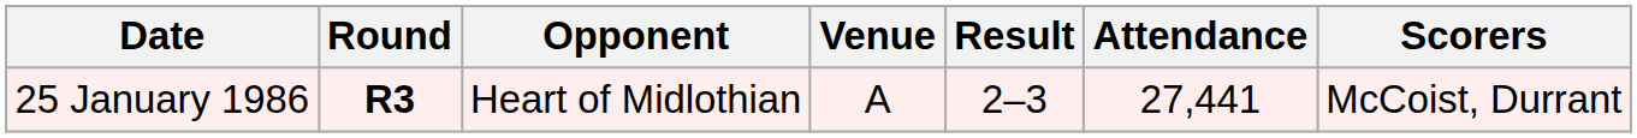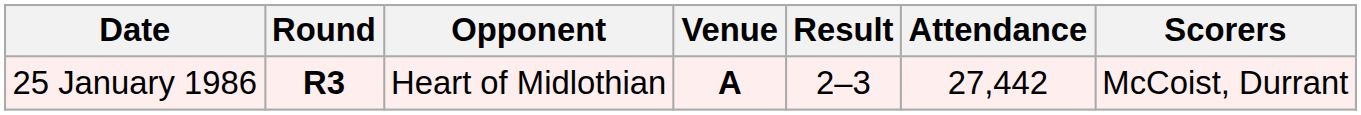 <table class="wikitable sortable" style="font-size:100%; text-align:center">
 <tr>
 <th>Date</th>
 <th>Round</th>
 <th>Opponent</th>
 <th>Venue</th>
 <th>Result</th>
 <th>Attendance</th>
 <th>Scorers</th>
 </tr>
 <tr bgcolor = "#FFEEEE">
 <td>25 January 1986</td>
 <td><strong>R3</strong></td>
 <td>Heart of Midlothian</td>
-<td>A</td>
+<td><strong>A</strong></td>
 <td>2–3</td>
-<td>27,441</td>
+<td>27,442</td>
 <td>McCoist, Durrant</td>
 </tr>
 </table>
